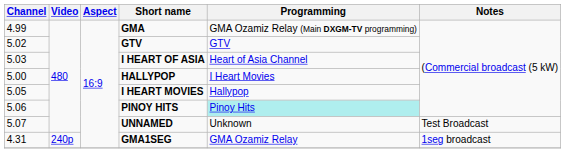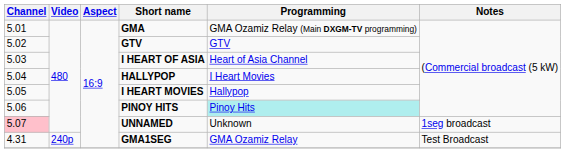 <table class='wikitable'>
 <tr>
 <th><a href='#'>Channel</a></th>
 <th><a href='#'>Video</a></th>
 <th><a href='#'>Aspect</a></th>
 <th>Short name</th>
 <th>Programming</th>
 <th>Notes</th>
 </tr>
 <tr>
-<td>4.99</td>
+<td>5.01</td>
 <td rowspan="7"><a href='#'>480</a></td>
 <td rowspan="8"><a href='#'>16:9</a></td>
 <td><strong>GMA</strong></td>
 <td>GMA Ozamiz Relay <small>(Main <strong>DXGM-TV</strong> programming)</small></td>
 <td rowspan="6">(<a href='#'>Commercial broadcast</a> (5 kW)</td>
 </tr>
 <tr>
 <td>5.02</td>
 <td><strong>GTV</strong></td>
 <td><a href='#'>GTV</a></td>
 </tr>
 <tr>
 <td>5.03</td>
 <td><strong>I HEART OF ASIA</strong></td>
 <td><a href='#'>Heart of Asia Channel</a></td>
 </tr>
 <tr>
-<td>5.00</td>
+<td>5.04</td>
 <td><strong>HALLYPOP</strong></td>
 <td><a href='#'>I Heart Movies</a></td>
 </tr>
 <tr>
 <td>5.05</td>
 <td><strong>I HEART MOVIES</strong></td>
 <td><a href='#'>Hallypop</a></td>
 </tr>
 <tr>
 <td>5.06</td>
 <td><strong>PINOY HITS</strong></td>
 <td style="background: paleturquoise;"><a href='#'>Pinoy Hits</a></td>
 </tr>
 <tr>
-<td>5.07</td>
+<td style="background: pink;">5.07</td>
 <td><strong>UNNAMED</strong></td>
 <td>Unknown</td>
-<td>Test Broadcast</td>
+<td><a href='#'>1seg</a> broadcast</td>
 </tr>
 <tr>
 <td>4.31</td>
 <td><a href='#'>240p</a></td>
 <td><strong>GMA1SEG</strong></td>
 <td><a href='#'>GMA Ozamiz Relay</a></td>
-<td><a href='#'>1seg</a> broadcast</td>
+<td>Test Broadcast</td>
 </tr>
 <tr>
 </tr>
 </table>
